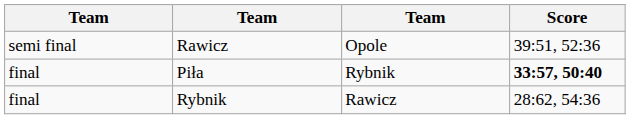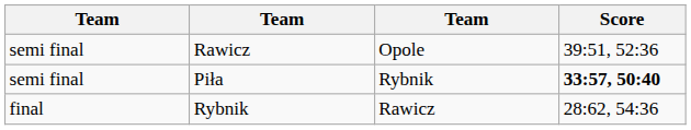 <table class="wikitable" style="font-size: 100%">
 <tr>
 <th width=150>Team</th>
 <th width=150>Team</th>
 <th width=150>Team</th>
 <th width=100>Score</th>
 </tr>
 <tr>
 <td>semi final</td>
 <td>Rawicz</td>
 <td>Opole</td>
 <td>39:51, 52:36</td>
 </tr>
 <tr>
-<td>final</td>
+<td>semi final</td>
 <td>Piła</td>
 <td>Rybnik</td>
 <td><strong>33:57, 50:40</strong></td>
 </tr>
 <tr>
 <td>final</td>
 <td>Rybnik</td>
 <td>Rawicz</td>
 <td>28:62, 54:36</td>
 </tr>
 </table>
